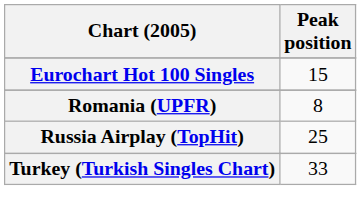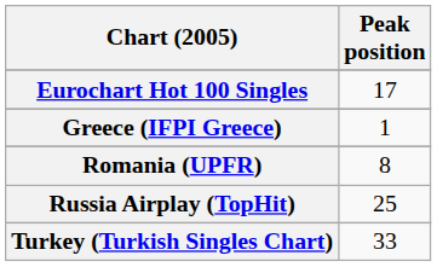 <table class="wikitable plainrowheaders sortable" style="text-align:center;">
 <tr>
 <th scope="col">Chart (2005)</th>
 <th scope="col">Peak<br>position</th>
 </tr>
 <tr>
 </tr>
 <tr>
 </tr>
 <tr>
 </tr>
 <tr>
 </tr>
 <tr>
 <th scope="row"><a href='#'>Eurochart Hot 100 Singles</a></th>
-<td>15</td>
+<td>17</td>
 </tr>
 <tr>
+</tr>
+<tr>
+<th scope="row">Greece (<a href='#'>IFPI Greece</a>)</th>
+<td>1</td>
 </tr>
 <tr>
 </tr>
 <tr>
 </tr>
 <tr>
 <th scope="row">Romania (<a href='#'>UPFR</a>)</th>
 <td>8</td>
 </tr>
 <tr>
 <th scope="row">Russia Airplay (<a href='#'>TopHit</a>)</th>
 <td>25</td>
 </tr>
 <tr>
 </tr>
 <tr>
 </tr>
 <tr>
 <th scope="row">Turkey (<a href='#'>Turkish Singles Chart</a>)</th>
 <td style="text-align:center;">33</td>
 </tr>
 </table>
